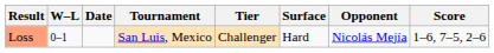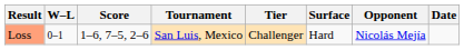 <table class="wikitable">
 <tr>
 <th>Result</th>
 <th class="unsortable">W–L</th>
-<th>Date</th>
+<th class="unsortable">Score</th>
 <th>Tournament</th>
 <th>Tier</th>
 <th>Surface</th>
 <th>Opponent</th>
-<th class="unsortable">Score</th>
+<th>Date</th>
 </tr>
 <tr>
 <td bgcolor=ffa07a>Loss</td>
 <td><small>0–1</small></td>
-<td><a href='#'></a></td>
+<td>1–6, 7–5, 2–6</td>
 <td style="background:moccasin;"><a href='#'>San Luis</a>, Mexico</td>
 <td style="background:moccasin;">Challenger</td>
 <td>Hard</td>
 <td> <a href='#'>Nicolás Mejía</a></td>
-<td>1–6, 7–5, 2–6</td>
+<td><a href='#'></a></td>
 </tr>
 </table>
